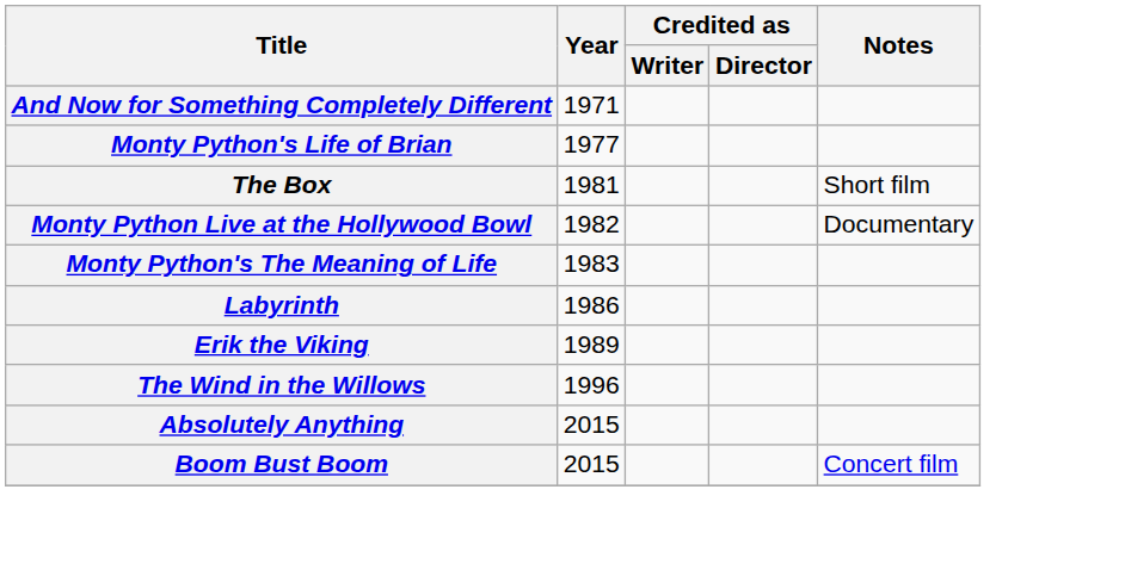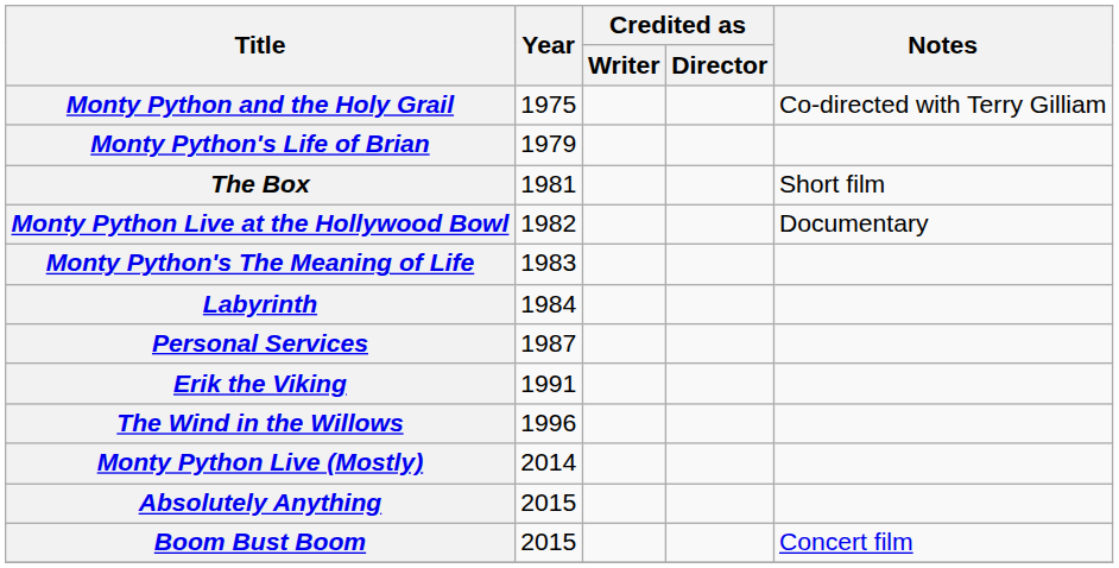 <table class="wikitable sortable plainrowheaders" width="">
 <tr>
 <th rowspan="2" scope="col">Title</th>
 <th rowspan="2" scope="col">Year</th>
 <th colspan="2" scope="col">Credited as</th>
 <th rowspan="2" scope="col">Notes</th>
 </tr>
 <tr>
 <th scope="col">Writer</th>
 <th scope="col">Director</th>
 </tr>
 <tr>
-<th scope="row"><em><a href='#'>And Now for Something Completely Different</a></em></th>
-<td>1971</td>
+<th scope="row"><em><a href='#'>Monty Python and the Holy Grail</a></em></th>
+<td>1975</td>
 <td></td>
 <td></td>
-<td></td>
+<td>Co-directed with Terry Gilliam</td>
 </tr>
 <tr>
 <th scope="row"><em><a href='#'>Monty Python's Life of Brian</a></em></th>
-<td>1977</td>
+<td>1979</td>
 <td></td>
 <td></td>
 <td></td>
 </tr>
 <tr>
 <th scope="row"><em>The Box</em></th>
 <td>1981</td>
 <td></td>
 <td></td>
 <td>Short film</td>
 </tr>
 <tr>
 <th scope="row"><em><a href='#'>Monty Python Live at the Hollywood Bowl</a></em></th>
 <td>1982</td>
 <td></td>
 <td></td>
 <td>Documentary</td>
 </tr>
 <tr>
 <th scope="row"><em><a href='#'>Monty Python's The Meaning of Life</a></em></th>
 <td>1983</td>
 <td></td>
 <td></td>
 <td></td>
 </tr>
 <tr>
 <th scope="row"><em><a href='#'>Labyrinth</a></em></th>
-<td>1986</td>
+<td>1984</td>
+<td></td>
+<td></td>
+<td></td>
+</tr>
+<tr>
+<th scope="row"><em><a href='#'>Personal Services</a></em></th>
+<td>1987</td>
 <td></td>
 <td></td>
 <td></td>
 </tr>
 <tr>
 <th scope="row"><em><a href='#'>Erik the Viking</a></em></th>
-<td>1989</td>
+<td>1991</td>
 <td></td>
 <td></td>
 <td></td>
 </tr>
 <tr>
 <th scope="row"><em><a href='#'>The Wind in the Willows</a></em></th>
 <td>1996</td>
+<td></td>
+<td></td>
+<td></td>
+</tr>
+<tr>
+<th scope="row"><em><a href='#'>Monty Python Live (Mostly)</a></em></th>
+<td>2014</td>
 <td></td>
 <td></td>
 <td></td>
 </tr>
 <tr>
 <th scope="row"><em><a href='#'>Absolutely Anything</a></em></th>
 <td>2015</td>
 <td></td>
 <td></td>
 <td></td>
 </tr>
 <tr>
 <th scope="row"><em><a href='#'>Boom Bust Boom</a></em></th>
 <td>2015</td>
 <td></td>
 <td></td>
 <td><a href='#'>Concert film</a></td>
 </tr>
 <tr>
 </tr>
 </table>
